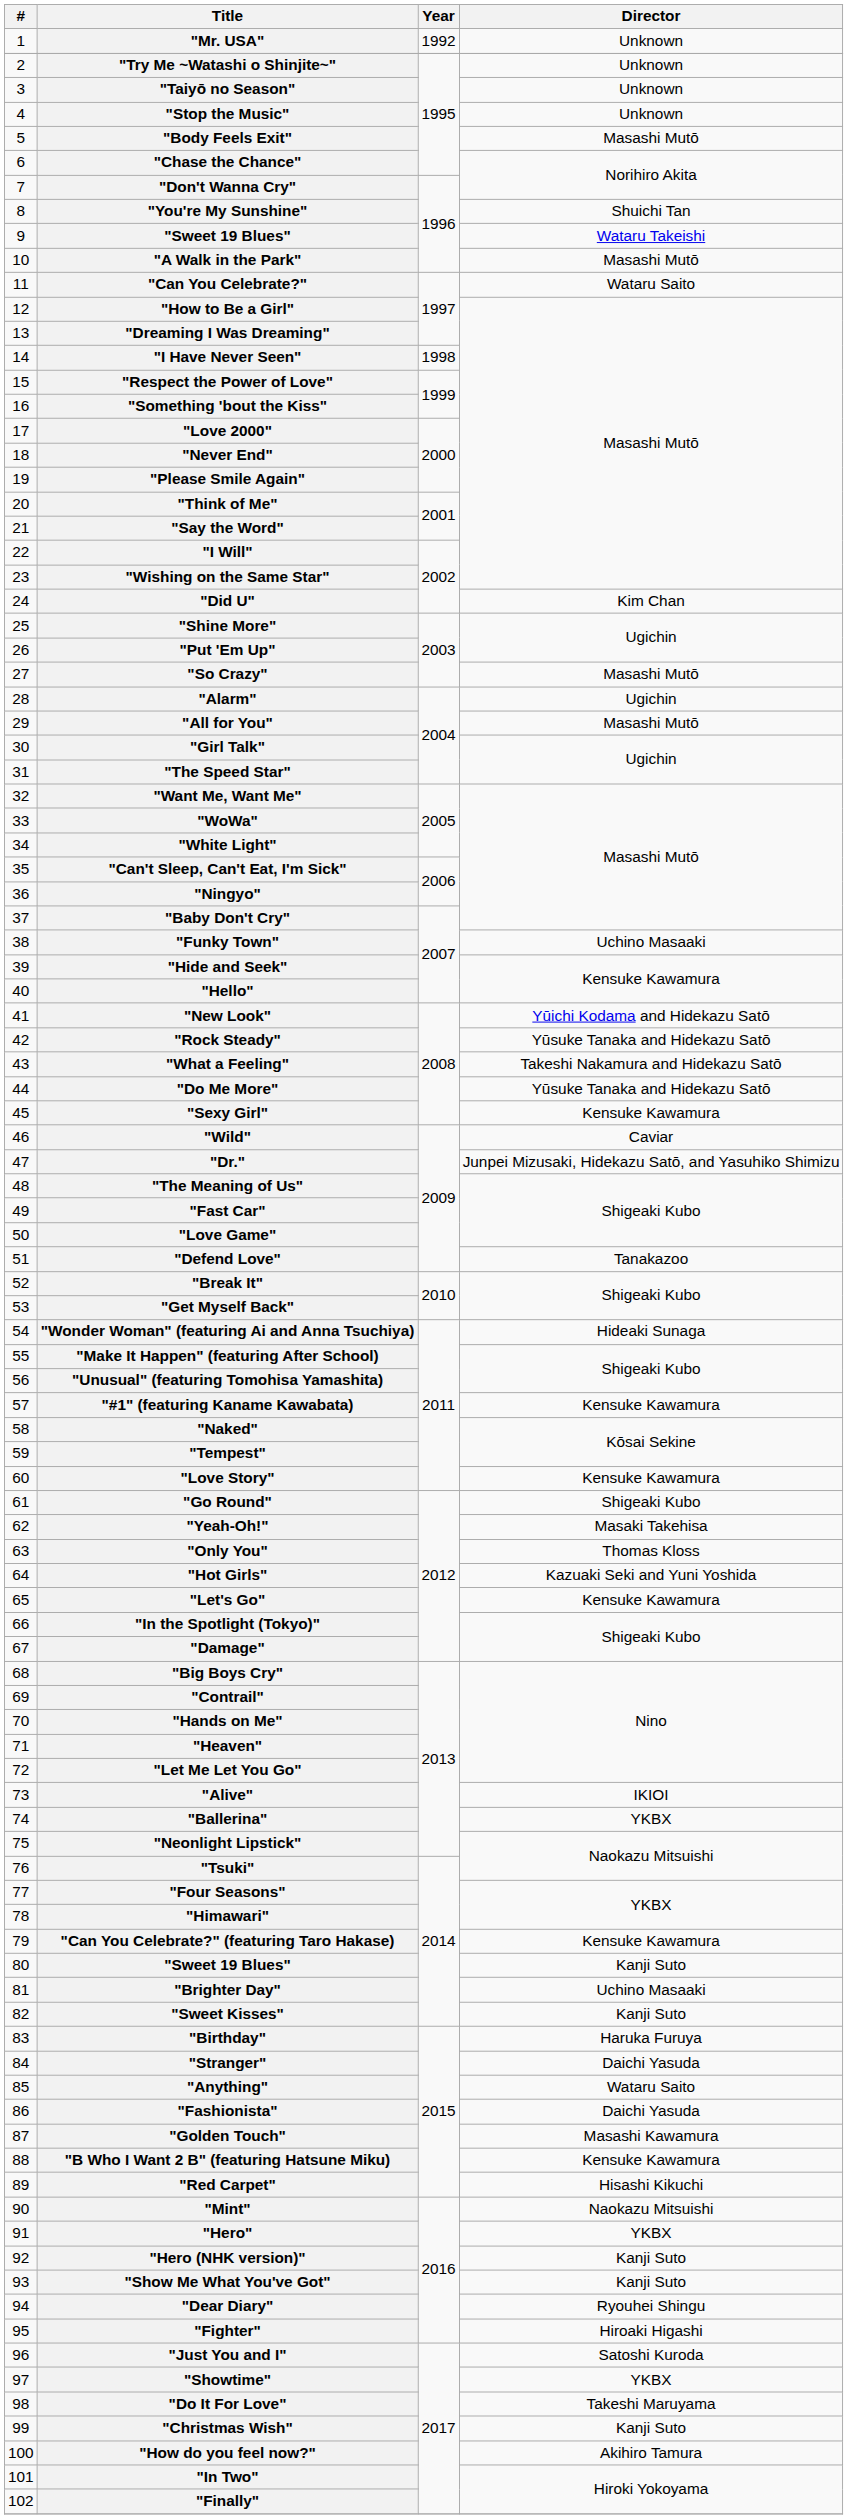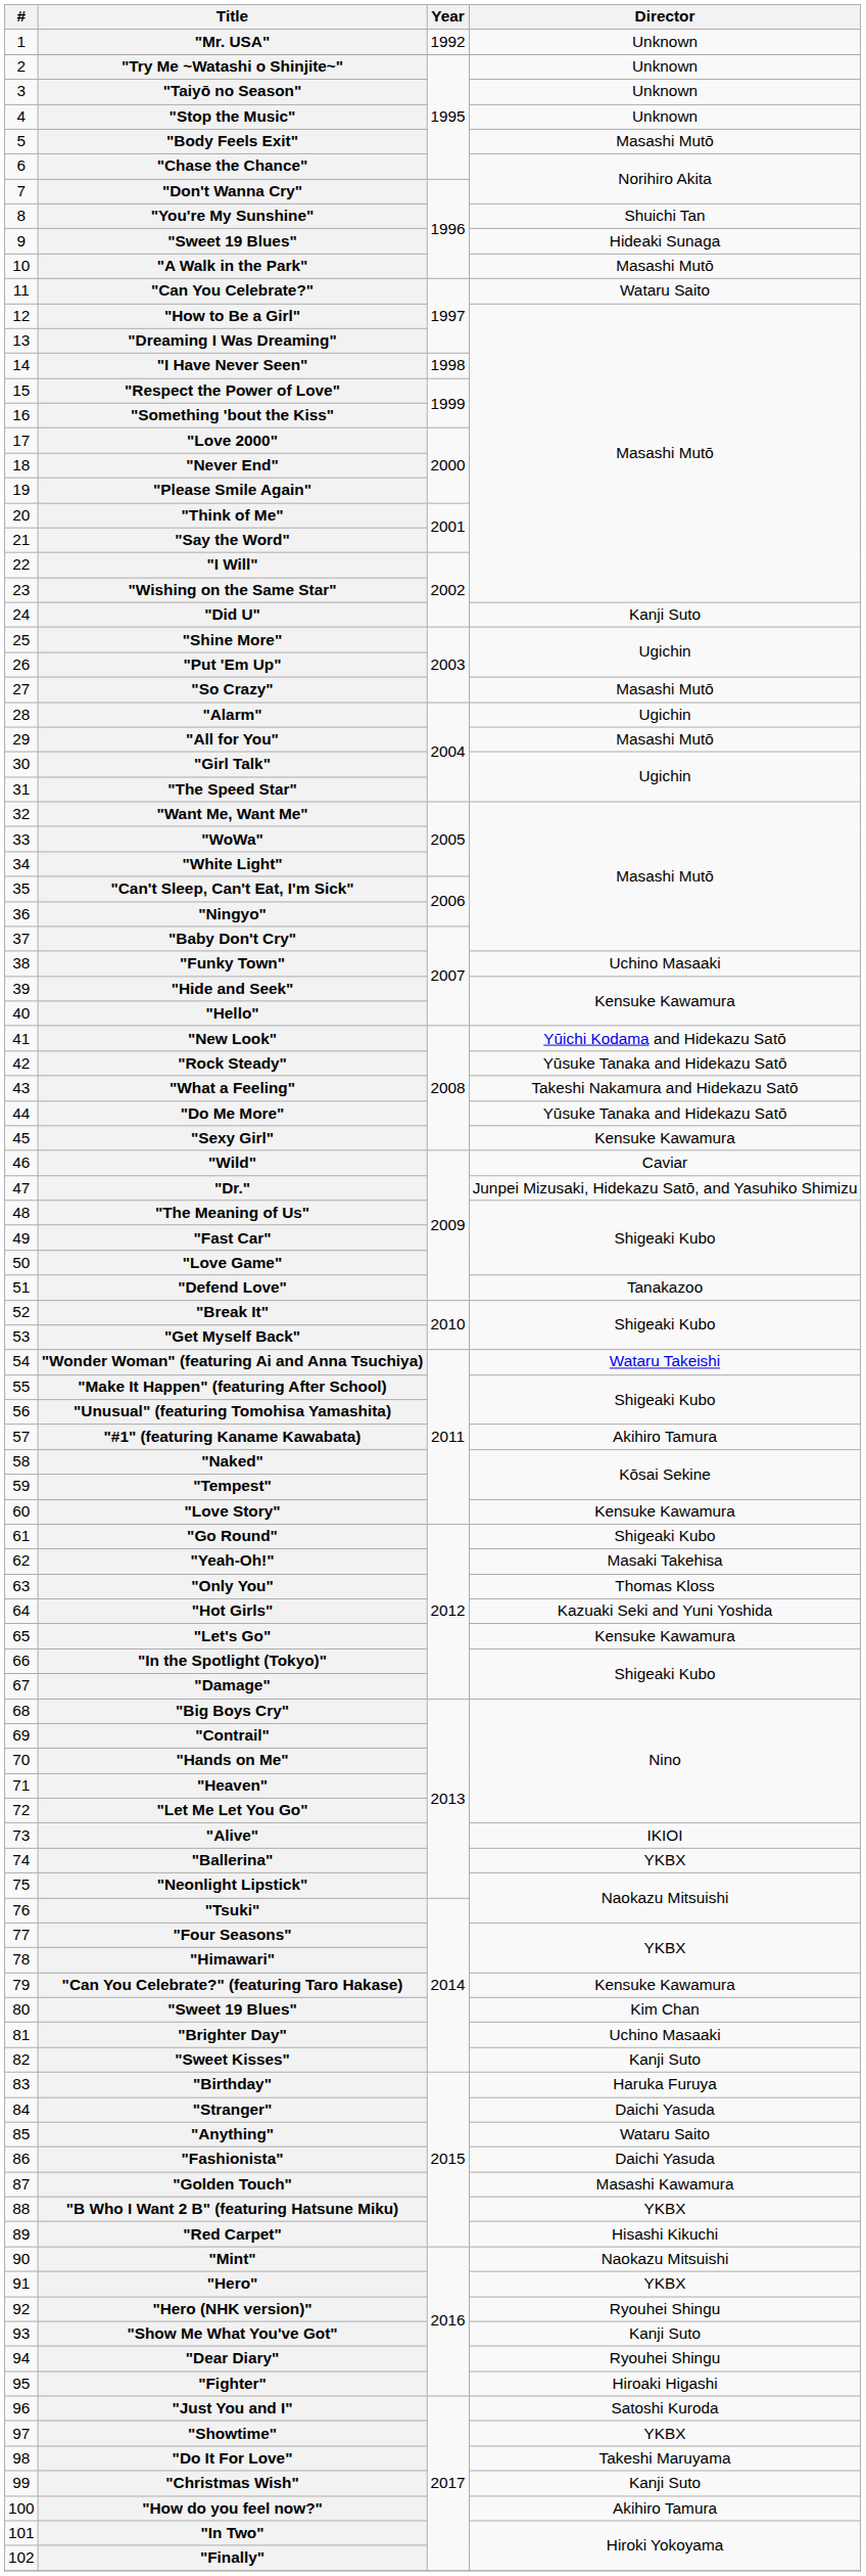 <table class="wikitable plainrowheaders" style="text-align:center;" border="1">
 <tr>
 <th scope="col">#</th>
 <th scope="col">Title</th>
 <th scope="col">Year</th>
 <th scope="col">Director</th>
 </tr>
 <tr>
 <td>1</td>
 <th scope="row">"Mr. USA"</th>
 <td>1992</td>
 <td>Unknown</td>
 </tr>
 <tr>
 </tr>
 <tr>
 <td>2</td>
 <th scope="row">"Try Me ~Watashi o Shinjite~"</th>
 <td rowspan="5">1995</td>
 <td>Unknown</td>
 </tr>
 <tr>
 <td>3</td>
 <th scope="row">"Taiyō no Season"</th>
 <td>Unknown</td>
 </tr>
 <tr>
 <td>4</td>
 <th scope="row">"Stop the Music"</th>
 <td>Unknown</td>
 </tr>
 <tr>
 <td>5</td>
 <th scope="row">"Body Feels Exit"</th>
 <td>Masashi Mutō</td>
 </tr>
 <tr>
 <td>6</td>
 <th scope="row">"Chase the Chance"</th>
 <td rowspan="2">Norihiro Akita</td>
 </tr>
 <tr>
 <td>7</td>
 <th scope="row">"Don't Wanna Cry"</th>
 <td rowspan="4">1996</td>
 </tr>
 <tr>
 <td>8</td>
 <th scope="row">"You're My Sunshine"</th>
 <td>Shuichi Tan</td>
 </tr>
 <tr>
 <td>9</td>
 <th scope="row">"Sweet 19 Blues"</th>
-<td><a href='#'>Wataru Takeishi</a></td>
+<td>Hideaki Sunaga</td>
 </tr>
 <tr>
 <td>10</td>
 <th scope="row">"A Walk in the Park"</th>
 <td>Masashi Mutō</td>
 </tr>
 <tr>
 <td>11</td>
 <th scope="row">"Can You Celebrate?"</th>
 <td rowspan="3">1997</td>
 <td>Wataru Saito</td>
 </tr>
 <tr>
 <td>12</td>
 <th scope="row">"How to Be a Girl"</th>
 <td rowspan="12">Masashi Mutō</td>
 </tr>
 <tr>
 <td>13</td>
 <th scope="row">"Dreaming I Was Dreaming"</th>
 </tr>
 <tr>
 <td>14</td>
 <th scope="row">"I Have Never Seen"</th>
 <td>1998</td>
 </tr>
 <tr>
 <td>15</td>
 <th scope="row">"Respect the Power of Love"</th>
 <td rowspan="2">1999</td>
 </tr>
 <tr>
 <td>16</td>
 <th scope="row">"Something 'bout the Kiss"</th>
 </tr>
 <tr>
 <td>17</td>
 <th scope="row">"Love 2000"</th>
 <td rowspan="3">2000</td>
 </tr>
 <tr>
 <td>18</td>
 <th scope="row">"Never End"</th>
 </tr>
 <tr>
 <td>19</td>
 <th scope="row">"Please Smile Again"</th>
 </tr>
 <tr>
 <td>20</td>
 <th scope="row">"Think of Me"</th>
 <td rowspan="2">2001</td>
 </tr>
 <tr>
 <td>21</td>
 <th scope="row">"Say the Word"</th>
 </tr>
 <tr>
 <td>22</td>
 <th scope="row">"I Will"</th>
 <td rowspan="3">2002</td>
 </tr>
 <tr>
 <td>23</td>
 <th scope="row">"Wishing on the Same Star"</th>
 </tr>
 <tr>
 <td>24</td>
 <th scope="row">"Did U"</th>
-<td>Kim Chan</td>
+<td>Kanji Suto</td>
 </tr>
 <tr>
 <td>25</td>
 <th scope="row">"Shine More"</th>
 <td rowspan="3">2003</td>
 <td rowspan="2">Ugichin</td>
 </tr>
 <tr>
 <td>26</td>
 <th scope="row">"Put 'Em Up"</th>
 </tr>
 <tr>
 <td>27</td>
 <th scope="row">"So Crazy"</th>
 <td>Masashi Mutō</td>
 </tr>
 <tr>
 <td>28</td>
 <th scope="row">"Alarm"</th>
 <td rowspan="4">2004</td>
 <td>Ugichin</td>
 </tr>
 <tr>
 <td>29</td>
 <th scope="row">"All for You"</th>
 <td>Masashi Mutō</td>
 </tr>
 <tr>
 <td>30</td>
 <th scope="row">"Girl Talk"</th>
 <td rowspan="2">Ugichin</td>
 </tr>
 <tr>
 <td>31</td>
 <th scope="row">"The Speed Star"</th>
 </tr>
 <tr>
 <td>32</td>
 <th scope="row">"Want Me, Want Me"</th>
 <td rowspan="3">2005</td>
 <td rowspan="6">Masashi Mutō</td>
 </tr>
 <tr>
 <td>33</td>
 <th scope="row">"WoWa"</th>
 </tr>
 <tr>
 <td>34</td>
 <th scope="row">"White Light"</th>
 </tr>
 <tr>
 <td>35</td>
 <th scope="row">"Can't Sleep, Can't Eat, I'm Sick"</th>
 <td rowspan="2">2006</td>
 </tr>
 <tr>
 <td>36</td>
 <th scope="row">"Ningyo"</th>
 </tr>
 <tr>
 <td>37</td>
 <th scope="row">"Baby Don't Cry"</th>
 <td rowspan="4">2007</td>
 </tr>
 <tr>
 <td>38</td>
 <th scope="row">"Funky Town"</th>
 <td>Uchino Masaaki</td>
 </tr>
 <tr>
 <td>39</td>
 <th scope="row">"Hide and Seek"</th>
 <td rowspan="2">Kensuke Kawamura</td>
 </tr>
 <tr>
 <td>40</td>
 <th scope="row">"Hello"</th>
 </tr>
 <tr>
 <td>41</td>
 <th scope="row">"New Look"</th>
 <td rowspan="5">2008</td>
 <td><a href='#'>Yūichi Kodama</a> and Hidekazu Satō</td>
 </tr>
 <tr>
 <td>42</td>
 <th scope="row">"Rock Steady"</th>
 <td>Yūsuke Tanaka and Hidekazu Satō</td>
 </tr>
 <tr>
 <td>43</td>
 <th scope="row">"What a Feeling"</th>
 <td>Takeshi Nakamura and Hidekazu Satō</td>
 </tr>
 <tr>
 <td>44</td>
 <th scope="row">"Do Me More"</th>
 <td>Yūsuke Tanaka and Hidekazu Satō</td>
 </tr>
 <tr>
 <td>45</td>
 <th scope="row">"Sexy Girl"</th>
 <td>Kensuke Kawamura</td>
 </tr>
 <tr>
 <td>46</td>
 <th scope="row">"Wild"</th>
 <td rowspan="6">2009</td>
 <td>Caviar</td>
 </tr>
 <tr>
 <td>47</td>
 <th scope="row">"Dr."</th>
 <td>Junpei Mizusaki, Hidekazu Satō, and Yasuhiko Shimizu</td>
 </tr>
 <tr>
 <td>48</td>
 <th scope="row">"The Meaning of Us"</th>
 <td rowspan="3">Shigeaki Kubo</td>
 </tr>
 <tr>
 <td>49</td>
 <th scope="row">"Fast Car"</th>
 </tr>
 <tr>
 <td>50</td>
 <th scope="row">"Love Game"</th>
 </tr>
 <tr>
 <td>51</td>
 <th scope="row">"Defend Love"</th>
 <td>Tanakazoo</td>
 </tr>
 <tr>
 <td>52</td>
 <th scope="row">"Break It"</th>
 <td rowspan="2">2010</td>
 <td rowspan="2">Shigeaki Kubo</td>
 </tr>
 <tr>
 <td>53</td>
 <th scope="row">"Get Myself Back"</th>
 </tr>
 <tr>
 <td>54</td>
 <th scope="row">"Wonder Woman" <span>(featuring Ai and Anna Tsuchiya)</span></th>
 <td rowspan="7">2011</td>
-<td>Hideaki Sunaga</td>
+<td><a href='#'>Wataru Takeishi</a></td>
 </tr>
 <tr>
 <td>55</td>
 <th scope="row">"Make It Happen" <span>(featuring After School)</span></th>
 <td rowspan="2">Shigeaki Kubo</td>
 </tr>
 <tr>
 <td>56</td>
 <th scope="row">"Unusual" <span>(featuring Tomohisa Yamashita)</span></th>
 </tr>
 <tr>
 <td>57</td>
 <th scope="row">"#1" <span>(featuring Kaname Kawabata)</span></th>
-<td>Kensuke Kawamura</td>
+<td>Akihiro Tamura</td>
 </tr>
 <tr>
 <td>58</td>
 <th scope="row">"Naked"</th>
 <td rowspan="2">Kōsai Sekine</td>
 </tr>
 <tr>
 <td>59</td>
 <th scope="row">"Tempest"</th>
 </tr>
 <tr>
 <td>60</td>
 <th scope="row">"Love Story"</th>
 <td>Kensuke Kawamura</td>
 </tr>
 <tr>
 <td>61</td>
 <th scope="row">"Go Round"</th>
 <td rowspan="7">2012</td>
 <td>Shigeaki Kubo</td>
 </tr>
 <tr>
 <td>62</td>
 <th scope="row">"Yeah-Oh!"</th>
 <td>Masaki Takehisa</td>
 </tr>
 <tr>
 <td>63</td>
 <th scope="row">"Only You"</th>
 <td>Thomas Kloss</td>
 </tr>
 <tr>
 <td>64</td>
 <th scope="row">"Hot Girls"</th>
 <td>Kazuaki Seki and Yuni Yoshida</td>
 </tr>
 <tr>
 <td>65</td>
 <th scope="row">"Let's Go"</th>
 <td>Kensuke Kawamura</td>
 </tr>
 <tr>
 <td>66</td>
 <th scope="row">"In the Spotlight (Tokyo)"</th>
 <td rowspan="2">Shigeaki Kubo</td>
 </tr>
 <tr>
 <td>67</td>
 <th scope="row">"Damage"</th>
 </tr>
 <tr>
 <td>68</td>
 <th scope="row">"Big Boys Cry"</th>
 <td rowspan="8">2013</td>
 <td rowspan="5">Nino</td>
 </tr>
 <tr>
 <td>69</td>
 <th scope="row">"Contrail"</th>
 </tr>
 <tr>
 <td>70</td>
 <th scope="row">"Hands on Me"</th>
 </tr>
 <tr>
 <td>71</td>
 <th scope="row">"Heaven"</th>
 </tr>
 <tr>
 <td>72</td>
 <th scope="row">"Let Me Let You Go"</th>
 </tr>
 <tr>
 <td>73</td>
 <th scope="row">"Alive"</th>
 <td>IKIOI</td>
 </tr>
 <tr>
 <td>74</td>
 <th scope="row">"Ballerina"</th>
 <td>YKBX</td>
 </tr>
 <tr>
 <td>75</td>
 <th scope="row">"Neonlight Lipstick"</th>
 <td rowspan="2">Naokazu Mitsuishi</td>
 </tr>
 <tr>
 <td>76</td>
 <th scope="row">"Tsuki"</th>
 <td rowspan="7">2014</td>
 </tr>
 <tr>
 <td>77</td>
 <th scope="row">"Four Seasons"</th>
 <td rowspan="2">YKBX</td>
 </tr>
 <tr>
 <td>78</td>
 <th scope="row">"Himawari"</th>
 </tr>
 <tr>
 <td>79</td>
 <th scope="row">"Can You Celebrate?" <span>(featuring Taro Hakase)</span></th>
 <td>Kensuke Kawamura</td>
 </tr>
 <tr>
 <td>80</td>
 <th scope="row">"Sweet 19 Blues"</th>
-<td>Kanji Suto</td>
+<td>Kim Chan</td>
 </tr>
 <tr>
 <td>81</td>
 <th scope="row">"Brighter Day"</th>
 <td>Uchino Masaaki</td>
 </tr>
 <tr>
 <td>82</td>
 <th scope="row">"Sweet Kisses"</th>
 <td>Kanji Suto</td>
 </tr>
 <tr>
 <td>83</td>
 <th scope="row">"Birthday"</th>
 <td rowspan="7">2015</td>
 <td>Haruka Furuya</td>
 </tr>
 <tr>
 <td>84</td>
 <th scope="row">"Stranger"</th>
 <td>Daichi Yasuda</td>
 </tr>
 <tr>
 <td>85</td>
 <th scope="row">"Anything"</th>
 <td>Wataru Saito</td>
 </tr>
 <tr>
 <td>86</td>
 <th scope="row">"Fashionista"</th>
 <td>Daichi Yasuda</td>
 </tr>
 <tr>
 <td>87</td>
 <th scope="row">"Golden Touch"</th>
 <td>Masashi Kawamura</td>
 </tr>
 <tr>
 <td>88</td>
 <th scope="row">"B Who I Want 2 B" <span>(featuring Hatsune Miku)</span></th>
-<td>Kensuke Kawamura</td>
+<td>YKBX</td>
 </tr>
 <tr>
 <td>89</td>
 <th scope="row">"Red Carpet"</th>
 <td>Hisashi Kikuchi</td>
 </tr>
 <tr>
 <td>90</td>
 <th scope="row">"Mint"</th>
 <td rowspan="6">2016</td>
 <td>Naokazu Mitsuishi</td>
 </tr>
 <tr>
 <td>91</td>
 <th scope="row">"Hero"</th>
 <td>YKBX</td>
 </tr>
 <tr>
 <td>92</td>
 <th scope="row">"Hero (NHK version)"</th>
-<td>Kanji Suto</td>
+<td>Ryouhei Shingu</td>
 </tr>
 <tr>
 <td>93</td>
 <th scope="row">"Show Me What You've Got"</th>
 <td>Kanji Suto</td>
 </tr>
 <tr>
 <td>94</td>
 <th scope="row">"Dear Diary"</th>
 <td>Ryouhei Shingu</td>
 </tr>
 <tr>
 <td>95</td>
 <th scope="row">"Fighter"</th>
 <td>Hiroaki Higashi</td>
 </tr>
 <tr>
 <td>96</td>
 <th scope="row">"Just You and I"</th>
 <td rowspan="7">2017</td>
 <td>Satoshi Kuroda</td>
 </tr>
 <tr>
 <td>97</td>
 <th scope="row">"Showtime"</th>
 <td>YKBX</td>
 </tr>
 <tr>
 <td>98</td>
 <th scope="row">"Do It For Love"</th>
 <td>Takeshi Maruyama</td>
 </tr>
 <tr>
 <td>99</td>
 <th scope="row">"Christmas Wish"</th>
 <td>Kanji Suto</td>
 </tr>
 <tr>
 <td>100</td>
 <th scope="row">"How do you feel now?"</th>
 <td>Akihiro Tamura</td>
 </tr>
 <tr>
 <td>101</td>
 <th scope="row">"In Two"</th>
 <td rowspan="2">Hiroki Yokoyama</td>
 </tr>
 <tr>
 <td>102</td>
 <th scope="row">"Finally"</th>
 </tr>
 <tr>
 </tr>
 </table>
